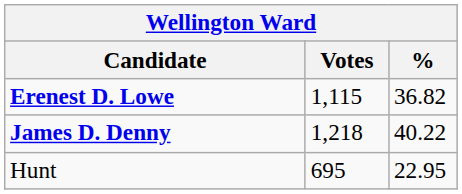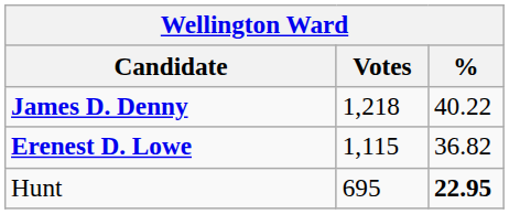 <table class="wikitable">
 <tr>
 <th colspan="3"><a href='#'>Wellington Ward</a></th>
 </tr>
 <tr>
 <th style="width: 200px">Candidate</th>
 <th style="width: 50px">Votes</th>
 <th style="width: 40px">%</th>
 </tr>
 <tr>
+<td><strong><a href='#'>James D. Denny</a></strong></td>
+<td>1,218</td>
+<td>40.22</td>
+</tr>
+<tr>
 <td><strong><a href='#'>Erenest D. Lowe</a></strong></td>
 <td>1,115</td>
 <td>36.82</td>
 </tr>
 <tr>
-<td><strong><a href='#'>James D. Denny</a></strong></td>
-<td>1,218</td>
-<td>40.22</td>
-</tr>
-<tr>
 <td>Hunt</td>
 <td>695</td>
-<td>22.95</td>
+<td><strong>22.95</strong></td>
 </tr>
 </table>
